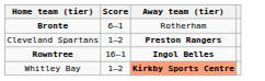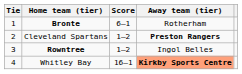 <table class="wikitable" style="text-align:center; font-size:85%">
 <tr>
+<th>Tie</th>
 <th>Home team (tier)</th>
 <th>Score</th>
 <th>Away team (tier)</th>
 <th></th>
 </tr>
 <tr>
+<td align="center">1</td>
 <td><strong>Bronte</strong></td>
 <td align="center">6–1</td>
 <td>Rotherham</td>
 <td></td>
 </tr>
 <tr>
+<td align="center">2</td>
 <td>Cleveland Spartans</td>
 <td align="center">1–2</td>
 <td><strong>Preston Rangers</strong></td>
 <td></td>
 </tr>
 <tr>
+<td align="center">3</td>
 <td><strong>Rowntree</strong></td>
-<td align="center">16–1</td>
-<td><strong>Ingol Belles</strong></td>
+<td align="center">1–2</td>
+<td>Ingol Belles</td>
 <td></td>
 </tr>
 <tr>
+<td align="center">4</td>
 <td>Whitley Bay</td>
-<td align="center">1–2</td>
+<td align="center">16–1</td>
 <td style="background: lightsalmon;"><strong>Kirkby Sports Centre</strong></td>
 <td></td>
 </tr>
 </table>
